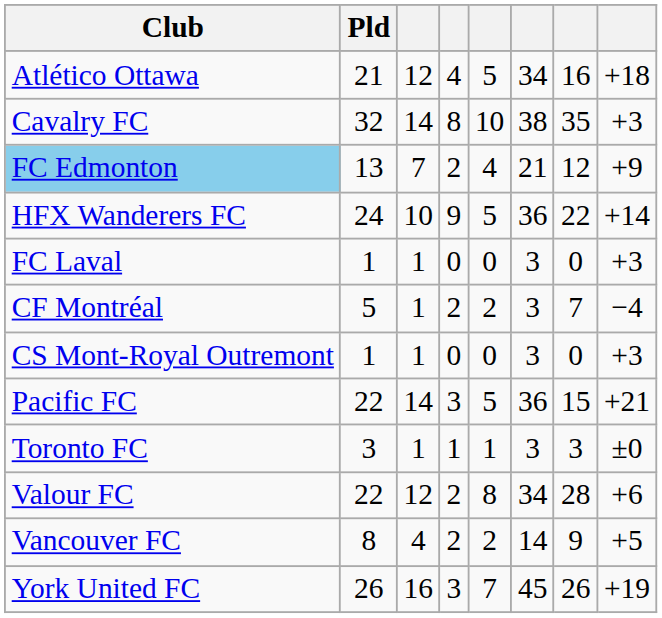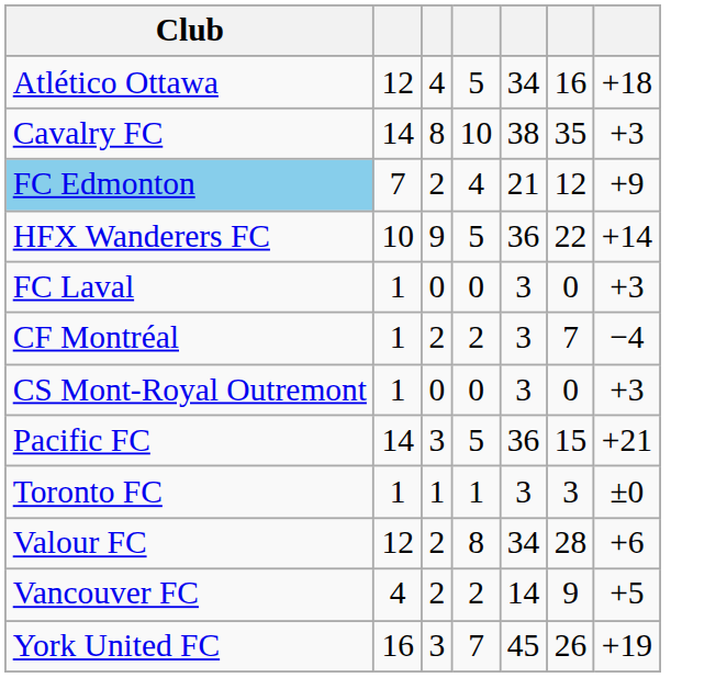 <table class="wikitable sortable" style="text-align:center;">
 <tr>
 <th>Club</th>
-<th>Pld</th>
 <th></th>
 <th></th>
 <th></th>
 <th></th>
 <th></th>
 <th></th>
 </tr>
 <tr>
 <td style="text-align:left;"><a href='#'>Atlético Ottawa</a></td>
-<td>21</td>
 <td>12</td>
 <td>4</td>
 <td>5</td>
 <td>34</td>
 <td>16</td>
 <td>+18</td>
 </tr>
 <tr>
 <td style="text-align:left;"><a href='#'>Cavalry FC</a></td>
-<td>32</td>
 <td>14</td>
 <td>8</td>
 <td>10</td>
 <td>38</td>
 <td>35</td>
 <td>+3</td>
 </tr>
 <tr>
 <td style="text-align:left; background:#87CEEB"><a href='#'>FC Edmonton</a> </td>
-<td>13</td>
 <td>7</td>
 <td>2</td>
 <td>4</td>
 <td>21</td>
 <td>12</td>
 <td>+9</td>
 </tr>
 <tr>
 <td style="text-align:left;"><a href='#'>HFX Wanderers FC</a></td>
-<td>24</td>
 <td>10</td>
 <td>9</td>
 <td>5</td>
 <td>36</td>
 <td>22</td>
 <td>+14</td>
 </tr>
 <tr>
 <td style="text-align:left;"><a href='#'>FC Laval</a></td>
 <td>1</td>
-<td>1</td>
 <td>0</td>
 <td>0</td>
 <td>3</td>
 <td>0</td>
 <td>+3</td>
 </tr>
 <tr>
 <td style="text-align:left;"><a href='#'>CF Montréal</a></td>
-<td>5</td>
 <td>1</td>
 <td>2</td>
 <td>2</td>
 <td>3</td>
 <td>7</td>
 <td>−4</td>
 </tr>
 <tr>
 <td style="text-align:left;"><a href='#'>CS Mont-Royal Outremont</a></td>
 <td>1</td>
-<td>1</td>
 <td>0</td>
 <td>0</td>
 <td>3</td>
 <td>0</td>
 <td>+3</td>
 </tr>
 <tr>
 <td style="text-align:left;"><a href='#'>Pacific FC</a></td>
-<td>22</td>
 <td>14</td>
 <td>3</td>
 <td>5</td>
 <td>36</td>
 <td>15</td>
 <td>+21</td>
 </tr>
 <tr>
 <td style="text-align:left;"><a href='#'>Toronto FC</a></td>
-<td>3</td>
 <td>1</td>
 <td>1</td>
 <td>1</td>
 <td>3</td>
 <td>3</td>
 <td>±0</td>
 </tr>
 <tr>
 <td style="text-align:left;"><a href='#'>Valour FC</a></td>
-<td>22</td>
 <td>12</td>
 <td>2</td>
 <td>8</td>
 <td>34</td>
 <td>28</td>
 <td>+6</td>
 </tr>
 <tr>
 <td style="text-align:left;"><a href='#'>Vancouver FC</a></td>
-<td>8</td>
 <td>4</td>
 <td>2</td>
 <td>2</td>
 <td>14</td>
 <td>9</td>
 <td>+5</td>
 </tr>
 <tr>
 <td style="text-align:left;"><a href='#'>York United FC</a></td>
-<td>26</td>
 <td>16</td>
 <td>3</td>
 <td>7</td>
 <td>45</td>
 <td>26</td>
 <td>+19</td>
 </tr>
 </table>
